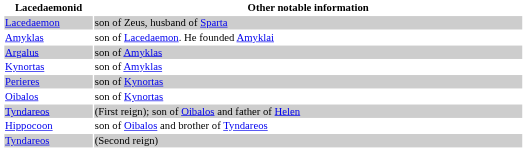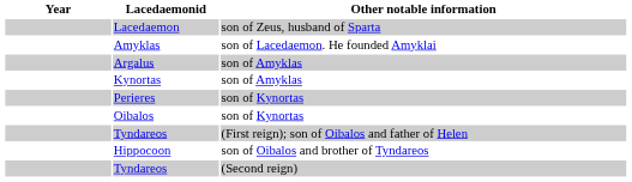 <table border="0" width=777px>
 <tr>
+<th>Year</th>
 <th>Lacedaemonid</th>
 <th>Other notable information</th>
 </tr>
 <tr bgcolor="#cdcdcd">
+<td width=130px></td>
 <td width=130px><a href='#'>Lacedaemon</a></td>
 <td>son of Zeus, husband of <a href='#'>Sparta</a></td>
 </tr>
 <tr>
+<td></td>
 <td><a href='#'>Amyklas</a></td>
 <td>son of <a href='#'>Lacedaemon</a>. He founded <a href='#'>Amyklai</a></td>
 </tr>
 <tr bgcolor="#cdcdcd">
+<td></td>
 <td><a href='#'>Argalus</a></td>
 <td>son of <a href='#'>Amyklas</a></td>
 </tr>
 <tr>
+<td></td>
 <td><a href='#'>Kynortas</a></td>
 <td>son of <a href='#'>Amyklas</a></td>
 </tr>
 <tr bgcolor="#cdcdcd">
+<td></td>
 <td><a href='#'>Perieres</a></td>
 <td>son of <a href='#'>Kynortas</a></td>
 </tr>
 <tr>
+<td></td>
 <td><a href='#'>Oibalos</a></td>
 <td>son of <a href='#'>Kynortas</a></td>
 </tr>
 <tr bgcolor="#cdcdcd">
+<td></td>
 <td><a href='#'>Tyndareos</a></td>
 <td>(First reign); son of <a href='#'>Oibalos</a> and father of <a href='#'>Helen</a></td>
 </tr>
 <tr>
+<td></td>
 <td><a href='#'>Hippocoon</a></td>
 <td>son of <a href='#'>Oibalos</a> and brother of <a href='#'>Tyndareos</a></td>
 </tr>
 <tr bgcolor="#cdcdcd">
+<td></td>
 <td><a href='#'>Tyndareos</a></td>
 <td>(Second reign)</td>
 </tr>
 </table>
